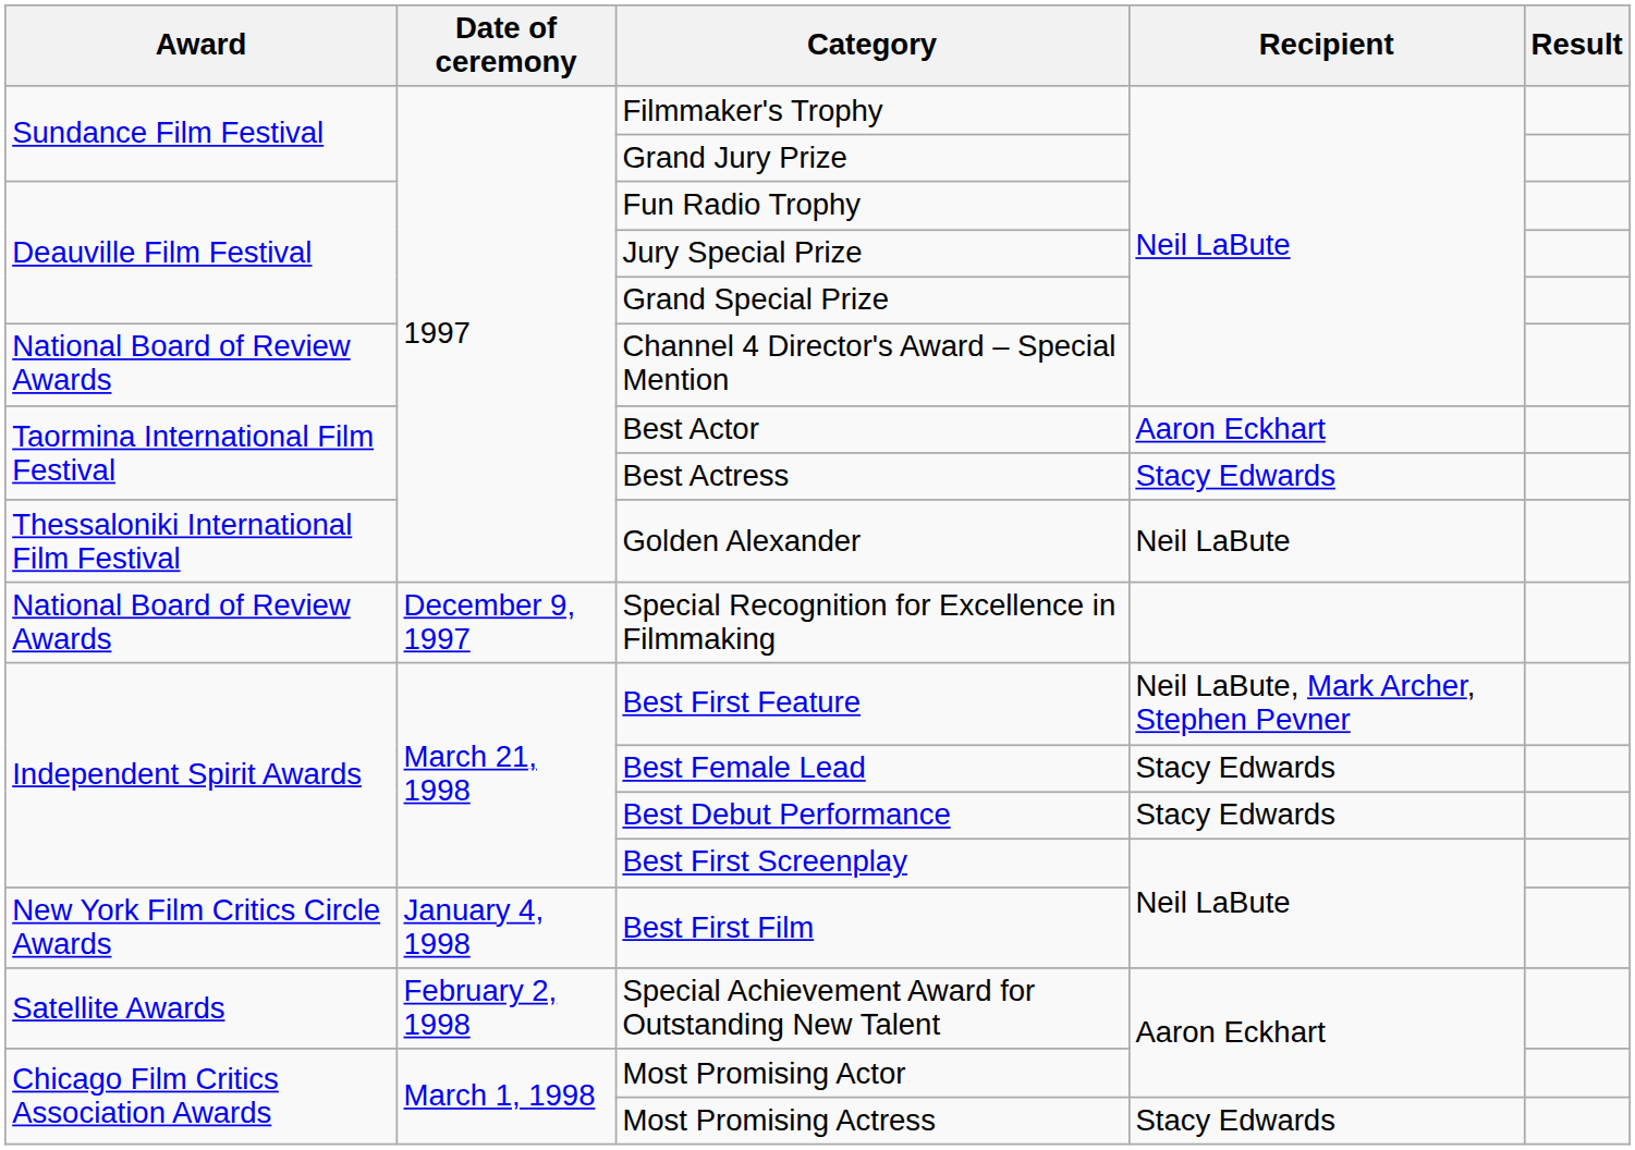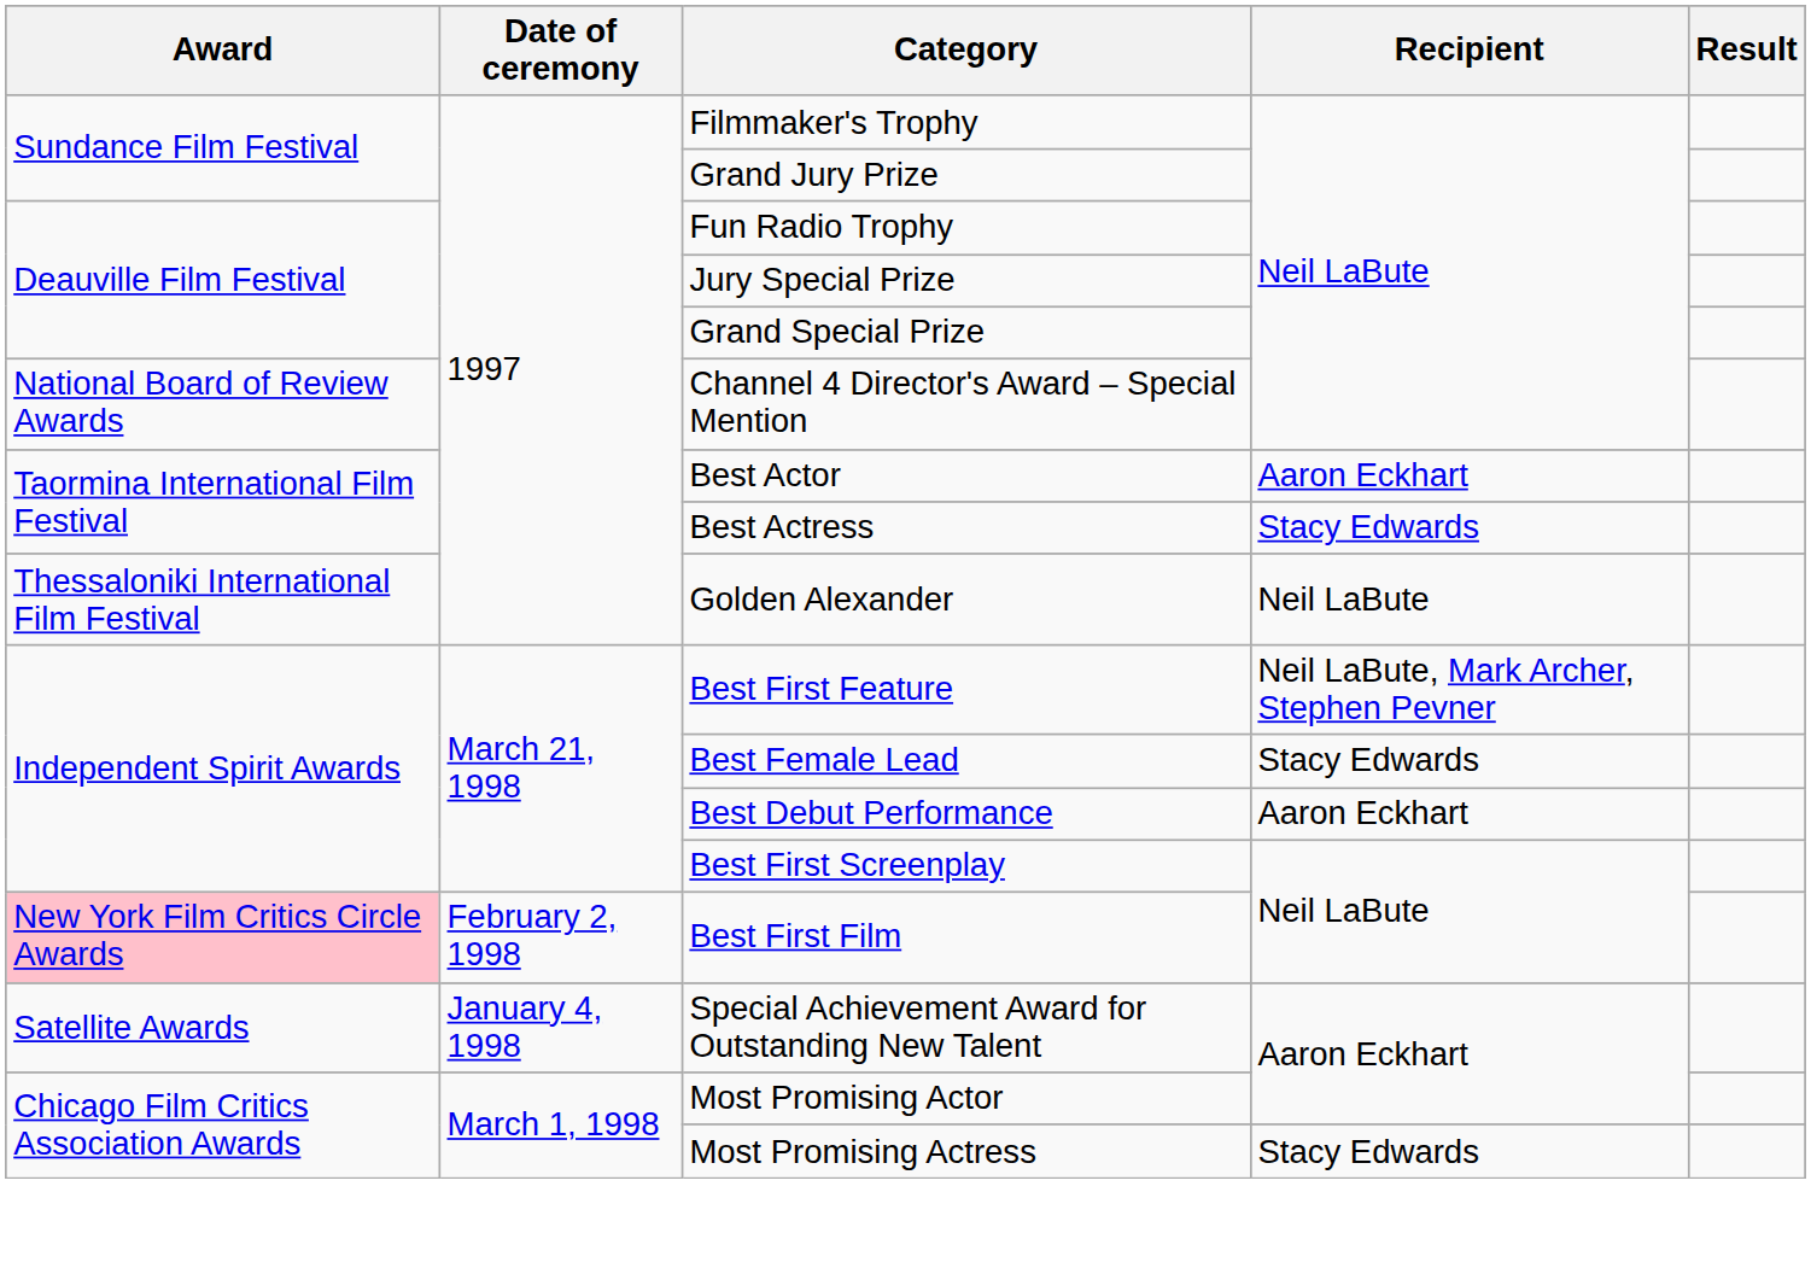 <table class="wikitable">
 <tr>
 <th>Award</th>
 <th>Date of ceremony</th>
 <th>Category</th>
 <th>Recipient</th>
 <th>Result</th>
 </tr>
 <tr>
 <td rowspan="2"><a href='#'>Sundance Film Festival</a></td>
 <td rowspan="9">1997</td>
 <td>Filmmaker's Trophy</td>
 <td rowspan="6"><a href='#'>Neil LaBute</a></td>
 <td></td>
 </tr>
 <tr>
 <td>Grand Jury Prize</td>
 <td></td>
 </tr>
 <tr>
 <td rowspan="3"><a href='#'>Deauville Film Festival</a></td>
 <td>Fun Radio Trophy</td>
 <td></td>
 </tr>
 <tr>
 <td>Jury Special Prize</td>
 <td></td>
 </tr>
 <tr>
 <td>Grand Special Prize</td>
 <td></td>
 </tr>
 <tr>
 <td><a href='#'>National Board of Review Awards</a></td>
 <td>Channel 4 Director's Award – Special Mention</td>
 <td></td>
 </tr>
 <tr>
 <td rowspan="2"><a href='#'>Taormina International Film Festival</a></td>
 <td>Best Actor</td>
 <td><a href='#'>Aaron Eckhart</a></td>
 <td></td>
 </tr>
 <tr>
 <td>Best Actress</td>
 <td><a href='#'>Stacy Edwards</a></td>
 <td></td>
 </tr>
 <tr>
 <td><a href='#'>Thessaloniki International Film Festival</a></td>
 <td>Golden Alexander</td>
 <td>Neil LaBute</td>
 <td></td>
 </tr>
 <tr>
-<td><a href='#'>National Board of Review Awards</a></td>
-<td><a href='#'>December 9, 1997</a></td>
-<td>Special Recognition for Excellence in Filmmaking</td>
-<td></td>
-<td></td>
-</tr>
-<tr>
 <td rowspan="4"><a href='#'>Independent Spirit Awards</a></td>
 <td rowspan="4"><a href='#'>March 21, 1998</a></td>
 <td><a href='#'>Best First Feature</a></td>
 <td>Neil LaBute, <a href='#'>Mark Archer</a>, <a href='#'>Stephen Pevner</a></td>
 <td></td>
 </tr>
 <tr>
 <td><a href='#'>Best Female Lead</a></td>
 <td>Stacy Edwards</td>
 <td></td>
 </tr>
 <tr>
 <td><a href='#'>Best Debut Performance</a></td>
-<td>Stacy Edwards</td>
+<td>Aaron Eckhart</td>
 <td></td>
 </tr>
 <tr>
 <td><a href='#'>Best First Screenplay</a></td>
 <td rowspan="2">Neil LaBute</td>
 <td></td>
 </tr>
 <tr>
-<td><a href='#'>New York Film Critics Circle Awards</a></td>
-<td><a href='#'>January 4, 1998</a></td>
+<td style="background: pink;"><a href='#'>New York Film Critics Circle Awards</a></td>
+<td><a href='#'>February 2, 1998</a></td>
 <td><a href='#'>Best First Film</a></td>
 <td></td>
 </tr>
 <tr>
 <td><a href='#'>Satellite Awards</a></td>
-<td><a href='#'>February 2, 1998</a></td>
+<td><a href='#'>January 4, 1998</a></td>
 <td>Special Achievement Award for Outstanding New Talent</td>
 <td rowspan="2">Aaron Eckhart</td>
 <td></td>
 </tr>
 <tr>
 <td rowspan="2"><a href='#'>Chicago Film Critics Association Awards</a></td>
 <td rowspan="2"><a href='#'>March 1, 1998</a></td>
 <td>Most Promising Actor</td>
 <td></td>
 </tr>
 <tr>
 <td>Most Promising Actress</td>
 <td>Stacy Edwards</td>
 <td></td>
 </tr>
 </table>
